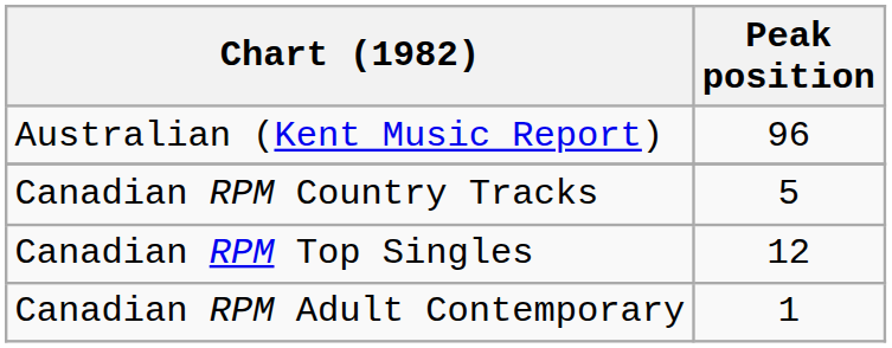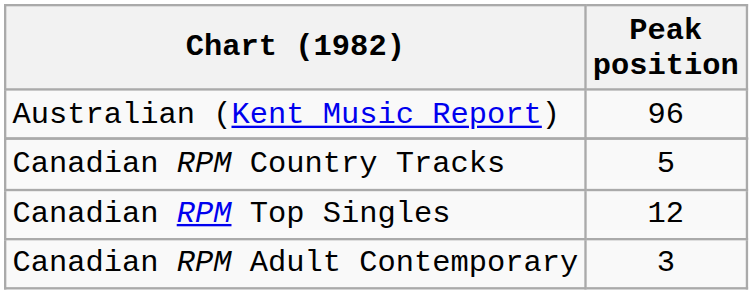 <table class="wikitable sortable">
 <tr>
 <th>Chart (1982)</th>
 <th>Peak<br>position</th>
 </tr>
 <tr>
 <td>Australian (<a href='#'>Kent Music Report</a>)</td>
 <td align="center">96</td>
 </tr>
 <tr>
 </tr>
 <tr>
 </tr>
 <tr>
 </tr>
 <tr>
 <td>Canadian <em>RPM</em> Country Tracks</td>
 <td align="center">5</td>
 </tr>
 <tr>
 <td>Canadian <em><a href='#'>RPM</a></em> Top Singles</td>
 <td align="center">12</td>
 </tr>
 <tr>
 <td>Canadian <em>RPM</em> Adult Contemporary</td>
-<td align="center">1</td>
+<td align="center">3</td>
 </tr>
 </table>
